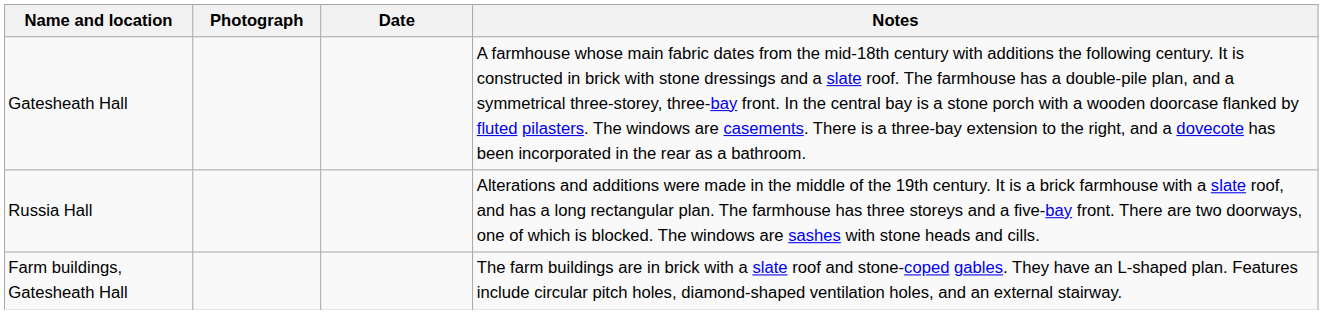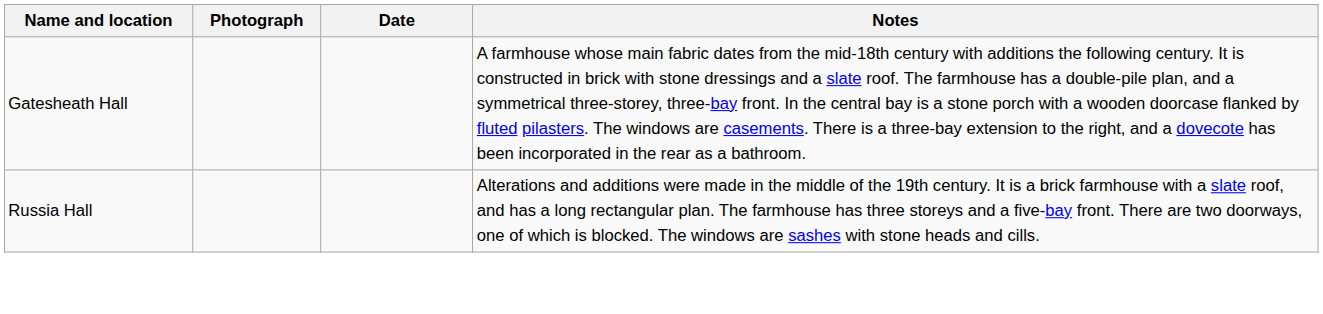 <table class="wikitable sortable plainrowheaders" style="width:100%;border:0px;text-align:left;line-height:150%;">
 <tr>
 <th scope="col"  style="width:150px">Name and location</th>
 <th scope="col"  style="width:100px" class="unsortable">Photograph</th>
 <th scope="col"  style="width:120px">Date</th>
 <th scope="col"  style="width:700px" class="unsortable">Notes</th>
 </tr>
 <tr>
 <td>Gatesheath Hall<br><small></small></td>
 <td></td>
 <td align="center"></td>
 <td>A farmhouse whose main fabric dates from the mid-18th century with additions the following century.  It is constructed in brick with stone dressings and a <a href='#'>slate</a> roof.  The farmhouse has a double-pile plan, and a symmetrical three-storey, three-<a href='#'>bay</a> front.  In the central bay is a stone porch with a wooden doorcase flanked by <a href='#'>fluted</a> <a href='#'>pilasters</a>.  The windows are <a href='#'>casements</a>.  There is a three-bay extension to the right, and a <a href='#'>dovecote</a> has been incorporated in the rear as a bathroom.</td>
 </tr>
 <tr>
 <td>Russia Hall<br><small></small></td>
 <td></td>
 <td align="center"></td>
 <td>Alterations and additions were made in the middle of the 19th century.  It is a brick farmhouse with a <a href='#'>slate</a> roof, and has a long rectangular plan.  The farmhouse has three storeys and a five-<a href='#'>bay</a> front.  There are two doorways, one of which is blocked.  The windows are <a href='#'>sashes</a> with stone heads and cills.</td>
 </tr>
 <tr>
-<td>Farm buildings,<br>Gatesheath Hall<br><small></small></td>
-<td></td>
-<td align="center"></td>
-<td>The farm buildings are in brick with a <a href='#'>slate</a> roof and stone-<a href='#'>coped</a> <a href='#'>gables</a>.  They have an L-shaped plan.  Features include circular pitch holes, diamond-shaped ventilation holes, and an external stairway.</td>
-</tr>
-<tr>
 </tr>
 </table>
